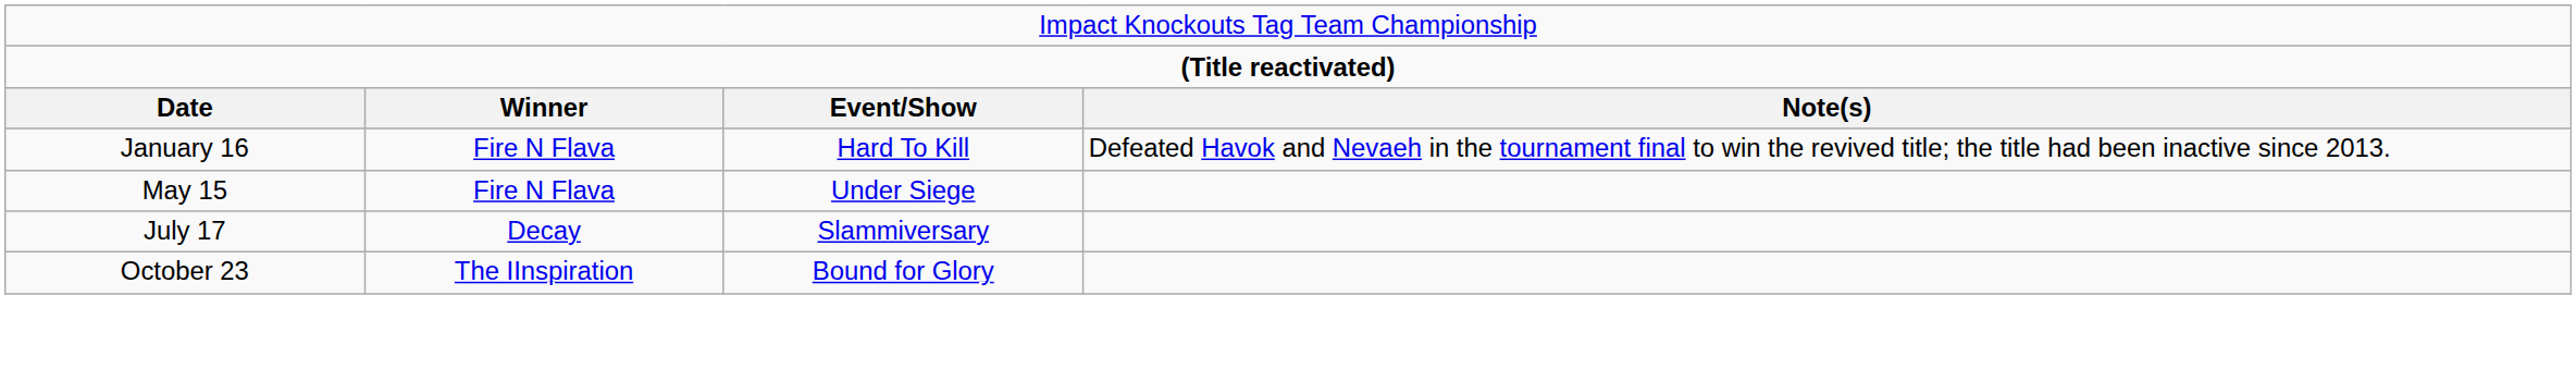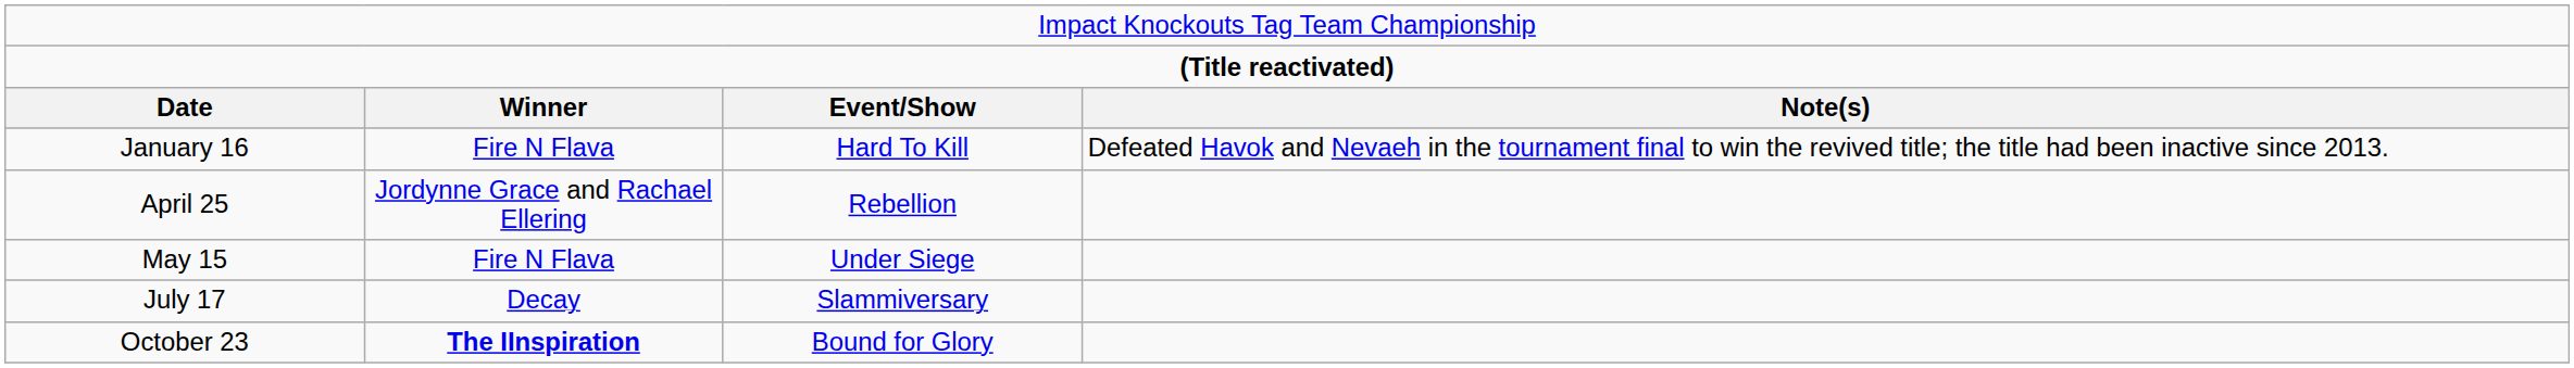 <table class="wikitable" style="text-align:center; width:100%;">
 <tr>
 <td colspan="4" style="text-align: center;"><a href='#'>Impact Knockouts Tag Team Championship</a></td>
 </tr>
 <tr>
 <td colspan="4" style="text-align: center;"><strong>(Title reactivated)</strong></td>
 </tr>
 <tr>
 <th width=14%>Date</th>
 <th width=14%>Winner</th>
 <th width=14%>Event/Show</th>
 <th width=58%>Note(s)</th>
 </tr>
 <tr>
 <td>January 16</td>
 <td><a href='#'>Fire N Flava</a><br></td>
 <td><a href='#'>Hard To Kill</a></td>
 <td align=left>Defeated <a href='#'>Havok</a> and <a href='#'>Nevaeh</a> in the <a href='#'>tournament final</a> to win the revived title; the title had been inactive since 2013.</td>
 </tr>
 <tr>
+<td>April 25</td>
+<td><a href='#'>Jordynne Grace</a> and <a href='#'>Rachael Ellering</a></td>
+<td><a href='#'>Rebellion</a></td>
+<td></td>
+</tr>
+<tr>
 <td>May 15</td>
 <td><a href='#'>Fire N Flava</a><br></td>
 <td><a href='#'>Under Siege</a></td>
 <td></td>
 </tr>
 <tr>
 <td>July 17</td>
 <td><a href='#'>Decay</a><br></td>
 <td><a href='#'>Slammiversary</a><br></td>
 <td></td>
 </tr>
 <tr>
 <td>October 23</td>
-<td><a href='#'>The IInspiration</a><br></td>
+<td><strong><a href='#'>The IInspiration</a><br></strong></td>
 <td><a href='#'>Bound for Glory</a></td>
 <td></td>
 </tr>
 </table>
